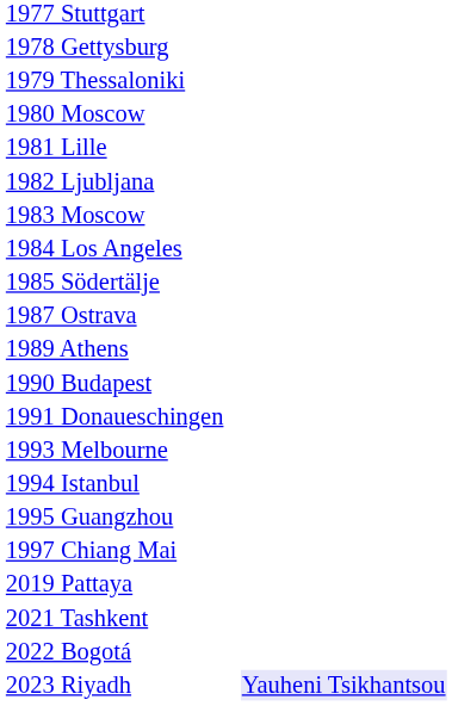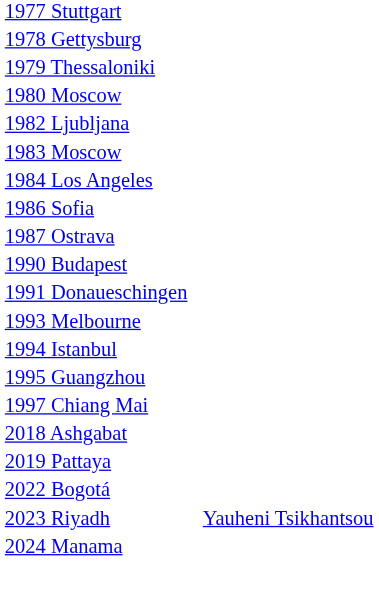 <table>
 <tr>
 <td><a href='#'>1977 Stuttgart</a></td>
 <td></td>
 <td></td>
 <td></td>
 </tr>
 <tr>
 <td><a href='#'>1978 Gettysburg</a></td>
 <td></td>
 <td></td>
 <td></td>
 </tr>
 <tr>
 <td><a href='#'>1979 Thessaloniki</a></td>
 <td></td>
 <td></td>
 <td></td>
 </tr>
 <tr>
 <td><a href='#'>1980 Moscow</a></td>
 <td></td>
 <td></td>
 <td></td>
 </tr>
 <tr>
-<td><a href='#'>1981 Lille</a></td>
-<td></td>
-<td></td>
-<td></td>
-</tr>
-<tr>
 <td><a href='#'>1982 Ljubljana</a></td>
 <td></td>
 <td></td>
 <td></td>
 </tr>
 <tr>
 <td><a href='#'>1983 Moscow</a></td>
 <td></td>
 <td></td>
 <td></td>
 </tr>
 <tr>
 <td><a href='#'>1984 Los Angeles</a></td>
 <td></td>
 <td></td>
 <td></td>
 </tr>
 <tr>
-<td><a href='#'>1985 Södertälje</a></td>
+<td><a href='#'>1986 Sofia</a></td>
 <td></td>
 <td></td>
 <td></td>
 </tr>
 <tr>
 <td><a href='#'>1987 Ostrava</a></td>
-<td></td>
-<td></td>
-<td></td>
-</tr>
-<tr>
-<td><a href='#'>1989 Athens</a></td>
 <td></td>
 <td></td>
 <td></td>
 </tr>
 <tr>
 <td><a href='#'>1990 Budapest</a></td>
 <td></td>
 <td></td>
 <td></td>
 </tr>
 <tr>
 <td><a href='#'>1991 Donaueschingen</a></td>
 <td></td>
 <td></td>
 <td></td>
 </tr>
 <tr>
 <td><a href='#'>1993 Melbourne</a></td>
 <td></td>
 <td></td>
 <td></td>
 </tr>
 <tr>
 <td><a href='#'>1994 Istanbul</a></td>
 <td></td>
 <td></td>
 <td></td>
 </tr>
 <tr>
 <td><a href='#'>1995 Guangzhou</a></td>
 <td></td>
 <td></td>
 <td></td>
 </tr>
 <tr>
 <td><a href='#'>1997 Chiang Mai</a></td>
 <td></td>
 <td></td>
 <td></td>
 </tr>
 <tr>
-<td><a href='#'>2019 Pattaya</a></td>
+<td><a href='#'>2018 Ashgabat</a></td>
 <td></td>
 <td></td>
 <td></td>
 </tr>
 <tr>
-<td><a href='#'>2021 Tashkent</a></td>
+<td><a href='#'>2019 Pattaya</a></td>
 <td></td>
 <td></td>
 <td></td>
 </tr>
 <tr>
 <td><a href='#'>2022 Bogotá</a></td>
 <td></td>
 <td></td>
 <td></td>
 </tr>
 <tr>
 <td><a href='#'>2023 Riyadh</a></td>
 <td></td>
 <td></td>
-<td style="background: lavender;"> <a href='#'>Yauheni Tsikhantsou</a> </td>
+<td> <a href='#'>Yauheni Tsikhantsou</a> </td>
+</tr>
+<tr>
+<td><a href='#'>2024 Manama</a></td>
+<td></td>
+<td></td>
+<td></td>
 </tr>
 </table>
